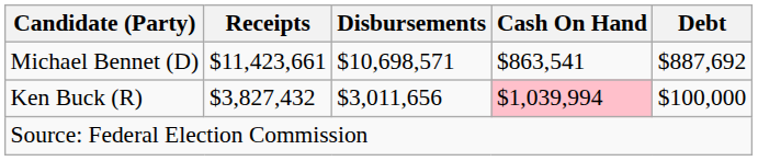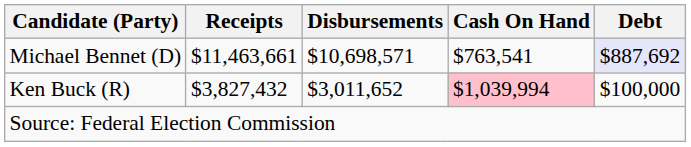 <table class="wikitable sortable">
 <tr>
 <th>Candidate (Party)</th>
 <th>Receipts</th>
 <th>Disbursements</th>
 <th>Cash On Hand</th>
 <th>Debt</th>
 </tr>
 <tr>
 <td>Michael Bennet (D)</td>
-<td>$11,423,661</td>
+<td>$11,463,661</td>
 <td>$10,698,571</td>
-<td>$863,541</td>
-<td>$887,692</td>
+<td>$763,541</td>
+<td style="background: lavender;">$887,692</td>
 </tr>
 <tr>
 <td>Ken Buck (R)</td>
 <td>$3,827,432</td>
-<td>$3,011,656</td>
+<td>$3,011,652</td>
 <td style="background: pink;">$1,039,994</td>
 <td>$100,000</td>
 </tr>
 <tr>
 <td colspan=5>Source: Federal Election Commission</td>
 </tr>
 </table>
